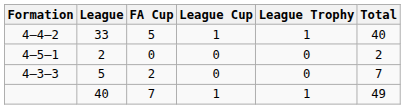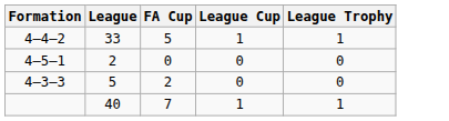 <table class="wikitable" style="text-align:center">
 <tr>
 <th align="center">Formation</th>
 <th align="center">League</th>
 <th align="center">FA Cup</th>
 <th align="center">League Cup</th>
 <th align="center">League Trophy</th>
-<th align="center">Total</th>
 </tr>
 <tr>
 <td>4–4–2</td>
 <td>33</td>
 <td>5</td>
 <td>1</td>
 <td>1</td>
-<td>40</td>
 </tr>
 <tr>
 <td>4–5–1</td>
 <td>2</td>
 <td>0</td>
 <td>0</td>
 <td>0</td>
-<td>2</td>
 </tr>
 <tr>
 <td>4–3–3</td>
 <td>5</td>
 <td>2</td>
 <td>0</td>
 <td>0</td>
-<td>7</td>
 </tr>
 <tr>
 <td></td>
 <td>40</td>
 <td>7</td>
 <td>1</td>
 <td>1</td>
-<td>49</td>
 </tr>
 </table>
